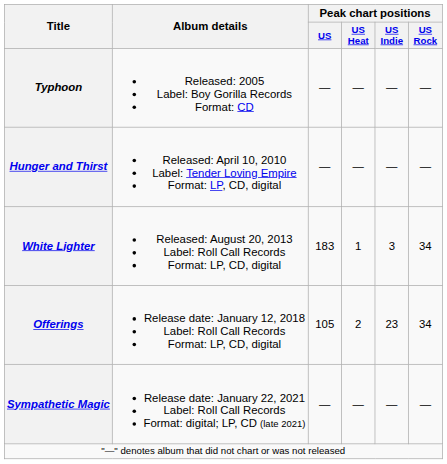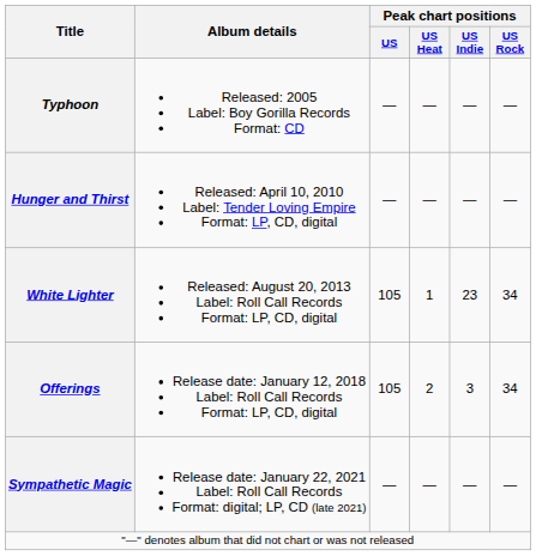 <table class="wikitable plainrowheaders" style="text-align:center;">
 <tr>
 <th scope="col" rowspan="2">Title</th>
 <th scope="col" rowspan="2">Album details</th>
 <th scope="col" colspan="4">Peak chart positions</th>
 </tr>
 <tr>
 <th scope="col" style="width:3em;font-size:85%;"><a href='#'>US</a><br></th>
 <th scope="col" style="width:3em;font-size:85%;"><a href='#'>US Heat</a><br></th>
 <th scope="col" style="width:3em;font-size:85%;"><a href='#'>US Indie</a><br></th>
 <th scope="col" style="width:3em;font-size:85%;"><a href='#'>US Rock</a><br></th>
 </tr>
 <tr>
 <th scope="row"><em>Typhoon</em></th>
 <td><br><ul><li>Released: 2005</li><li>Label: Boy Gorilla Records</li><li>Format: <a href='#'>CD</a></li></ul></td>
 <td>—</td>
 <td>—</td>
 <td>—</td>
 <td>—</td>
 </tr>
 <tr>
 <th scope="row"><em><a href='#'>Hunger and Thirst</a></em></th>
 <td><br><ul><li>Released: April 10, 2010</li><li>Label: <a href='#'>Tender Loving Empire</a></li><li>Format: <a href='#'>LP</a>, CD, digital</li></ul></td>
 <td>—</td>
 <td>—</td>
 <td>—</td>
 <td>—</td>
 </tr>
 <tr>
 <th scope="row"><em><a href='#'>White Lighter</a></em></th>
 <td><br><ul><li>Released: August 20, 2013</li><li>Label: Roll Call Records</li><li>Format: LP, CD, digital</li></ul></td>
-<td>183</td>
+<td>105</td>
 <td>1</td>
-<td>3</td>
+<td>23</td>
 <td>34</td>
 </tr>
 <tr>
 <th scope="row"><em><a href='#'>Offerings</a></em></th>
 <td><br><ul><li>Release date: January 12, 2018</li><li>Label: Roll Call Records</li><li>Format: LP, CD, digital</li></ul></td>
 <td>105</td>
 <td>2</td>
-<td>23</td>
+<td>3</td>
 <td>34</td>
 </tr>
 <tr>
 <th scope="row"><em><a href='#'>Sympathetic Magic</a></em></th>
 <td><br><ul><li>Release date: January 22, 2021</li><li>Label: Roll Call Records</li><li>Format: digital; LP, CD <small>(late 2021)</small></li></ul></td>
 <td>—</td>
 <td>—</td>
 <td>—</td>
 <td>—</td>
 </tr>
 <tr>
 <td colspan="18" style="text-align:center; font-size:85%;">"—" denotes album that did not chart or was not released</td>
 </tr>
 </table>
